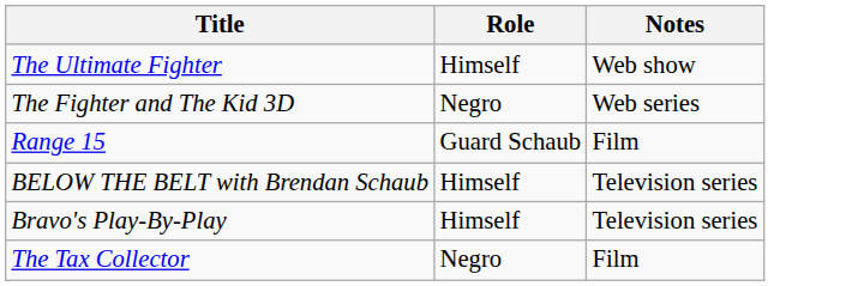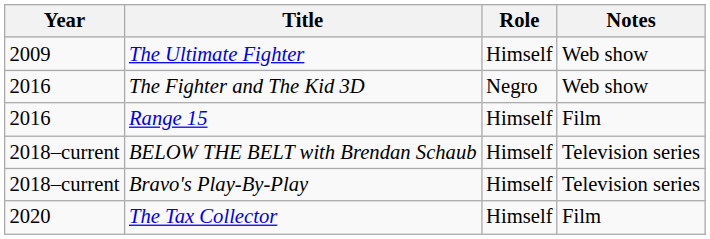 <table class="wikitable sortable">
 <tr>
+<th scope="col">Year</th>
 <th scope="col">Title</th>
 <th scope="col">Role</th>
 <th scope="col">Notes</th>
 </tr>
 <tr>
+<td>2009</td>
 <td><em><a href='#'>The Ultimate Fighter</a></em></td>
 <td>Himself</td>
 <td>Web show</td>
 </tr>
 <tr>
+<td>2016</td>
 <td><em>The Fighter and The Kid 3D</em></td>
 <td>Negro</td>
-<td>Web series</td>
+<td>Web show</td>
 </tr>
 <tr>
+<td>2016</td>
 <td><em><a href='#'>Range 15</a></em></td>
-<td>Guard Schaub</td>
+<td>Himself</td>
 <td>Film</td>
 </tr>
 <tr>
+<td>2018–current</td>
 <td><em>BELOW THE BELT with Brendan Schaub</em></td>
 <td>Himself</td>
 <td>Television series</td>
 </tr>
 <tr>
+<td>2018–current</td>
 <td><em>Bravo's Play-By-Play</em></td>
 <td>Himself</td>
 <td>Television series</td>
 </tr>
 <tr>
+<td>2020</td>
 <td><em><a href='#'>The Tax Collector</a></em></td>
-<td>Negro</td>
+<td>Himself</td>
 <td>Film</td>
 </tr>
 </table>
